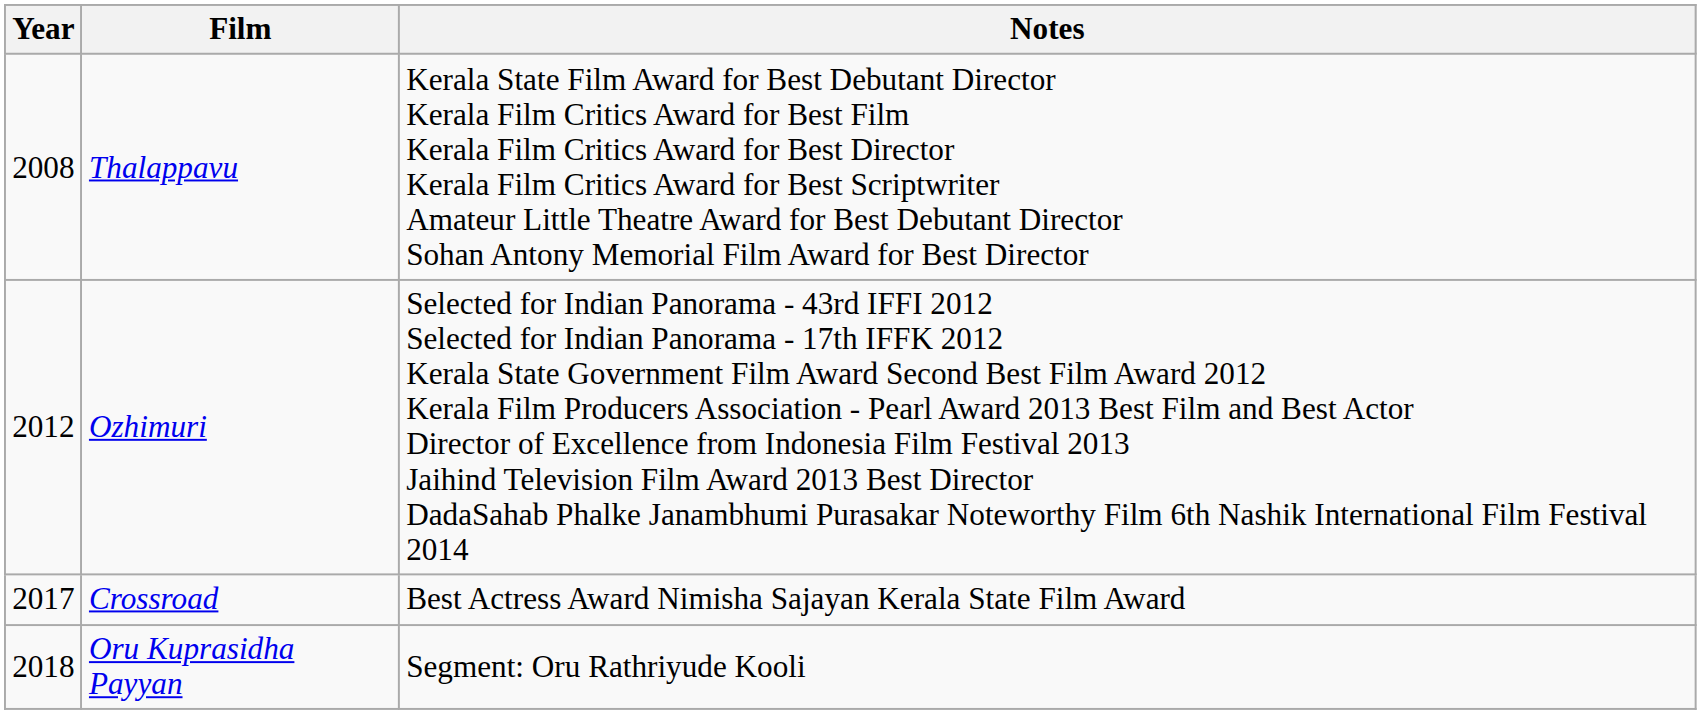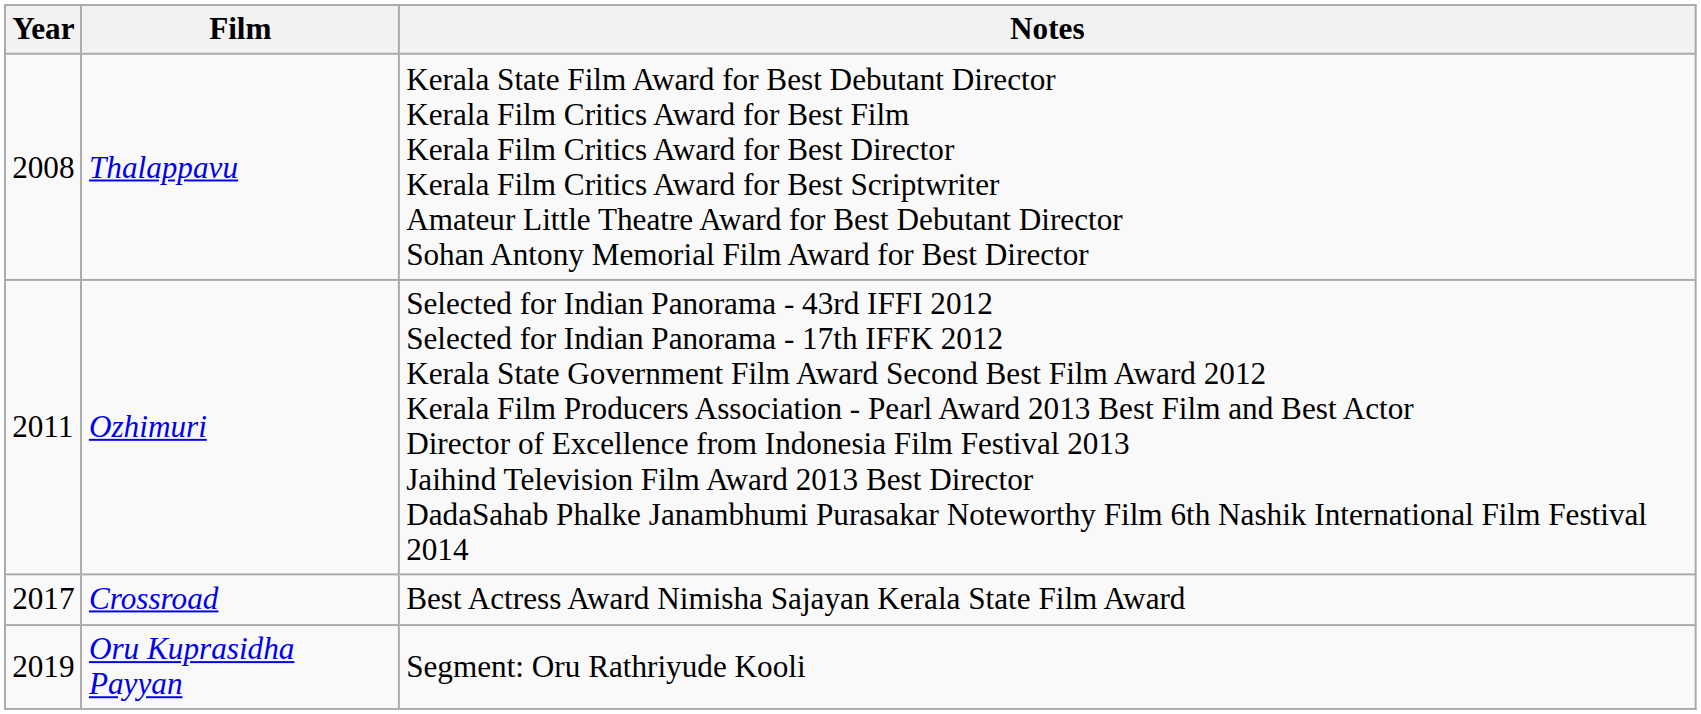 <table class="wikitable">
 <tr style="background:#ccc; text-align:center;">
 <th>Year</th>
 <th>Film</th>
 <th>Notes</th>
 </tr>
 <tr>
 <td>2008</td>
 <td><em><a href='#'>Thalappavu</a></em></td>
 <td>Kerala State Film Award for Best Debutant Director<br>Kerala Film Critics Award for Best Film<br>Kerala Film Critics Award for Best Director<br>Kerala Film Critics Award for Best Scriptwriter<br>Amateur Little Theatre Award for Best Debutant Director<br>Sohan Antony Memorial Film Award for Best Director<br></td>
 </tr>
 <tr>
-<td>2012</td>
+<td>2011</td>
 <td><em><a href='#'>Ozhimuri</a></em></td>
 <td>Selected for Indian Panorama - 43rd IFFI 2012<br>Selected for Indian Panorama - 17th IFFK 2012<br>Kerala State Government Film Award Second Best Film Award 2012<br>Kerala Film Producers Association - Pearl Award 2013 Best Film and Best Actor<br>Director of Excellence from Indonesia Film Festival 2013<br>Jaihind Television Film Award 2013 Best Director<br>DadaSahab Phalke Janambhumi Purasakar Noteworthy Film 6th Nashik International Film Festival 2014 <br></td>
 </tr>
 <tr>
 <td>2017</td>
 <td><em><a href='#'>Crossroad</a></em></td>
 <td>Best Actress Award Nimisha Sajayan Kerala State Film Award</td>
 </tr>
 <tr>
-<td>2018</td>
+<td>2019</td>
 <td><em><a href='#'>Oru Kuprasidha Payyan</a></em></td>
 <td>Segment: Oru Rathriyude Kooli</td>
 </tr>
 </table>
